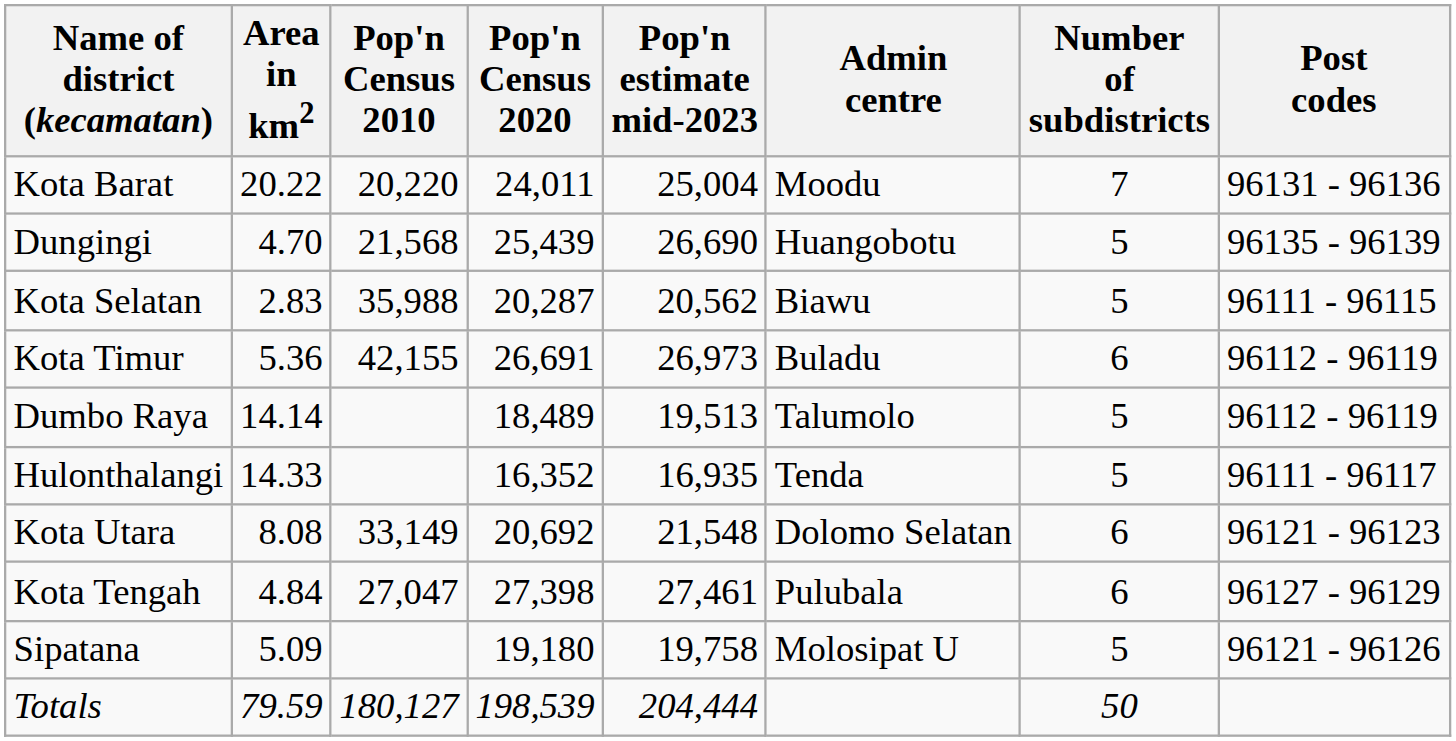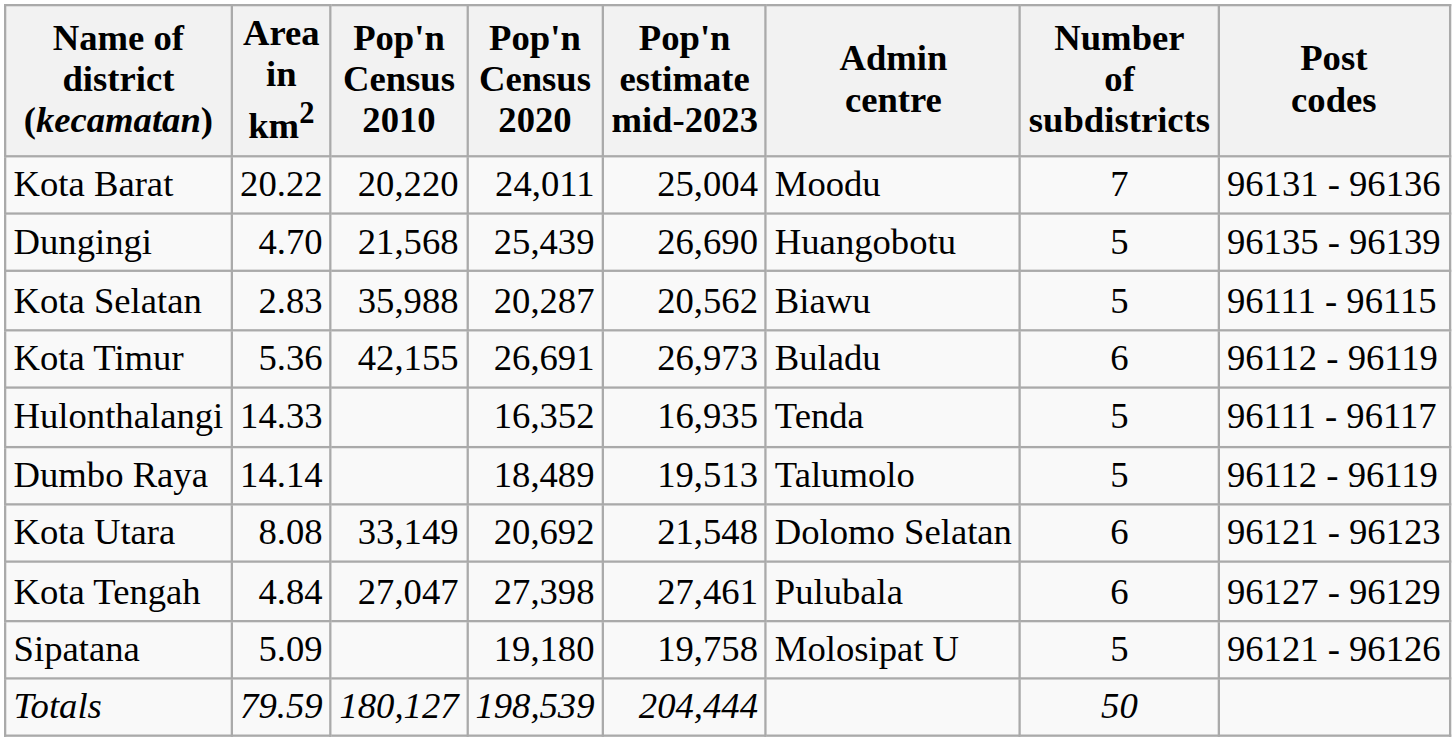 <table class="sortable wikitable">
 <tr>
 <th>Name of<br>district<br>(<em>kecamatan</em>)</th>
 <th>Area<br>in<br>km<sup>2</sup></th>
 <th>Pop'n<br>Census<br>2010</th>
 <th>Pop'n<br>Census<br>2020</th>
 <th>Pop'n<br>estimate<br>mid-2023</th>
 <th>Admin<br>centre</th>
 <th>Number<br>of<br>subdistricts</th>
 <th>Post<br>codes</th>
 </tr>
 <tr>
 <td>Kota Barat</td>
 <td align="right">20.22</td>
 <td align="right">20,220</td>
 <td align="right">24,011</td>
 <td align="right">25,004</td>
 <td>Moodu</td>
 <td align="center">7</td>
 <td>96131 - 96136</td>
 </tr>
 <tr>
 <td>Dungingi</td>
 <td align="right">4.70</td>
 <td align="right">21,568</td>
 <td align="right">25,439</td>
 <td align="right">26,690</td>
 <td>Huangobotu</td>
 <td align="center">5</td>
 <td>96135 - 96139</td>
 </tr>
 <tr>
 <td>Kota Selatan</td>
 <td align="right">2.83</td>
 <td align="right">35,988</td>
 <td align="right">20,287</td>
 <td align="right">20,562</td>
 <td>Biawu</td>
 <td align="center">5</td>
 <td>96111 - 96115</td>
 </tr>
 <tr>
 <td>Kota Timur</td>
 <td align="right">5.36</td>
 <td align="right">42,155</td>
 <td align="right">26,691</td>
 <td align="right">26,973</td>
 <td>Buladu</td>
 <td align="center">6</td>
 <td>96112 - 96119</td>
 </tr>
 <tr>
+<td>Hulonthalangi</td>
+<td align="right">14.33</td>
+<td align="right"></td>
+<td align="right">16,352</td>
+<td align="right">16,935</td>
+<td>Tenda</td>
+<td align="center">5</td>
+<td>96111 - 96117</td>
+</tr>
+<tr>
 <td>Dumbo Raya</td>
 <td align="right">14.14</td>
 <td align="right"></td>
 <td align="right">18,489</td>
 <td align="right">19,513</td>
 <td>Talumolo</td>
 <td align="center">5</td>
 <td>96112 - 96119</td>
-</tr>
-<tr>
-<td>Hulonthalangi</td>
-<td align="right">14.33</td>
-<td align="right"></td>
-<td align="right">16,352</td>
-<td align="right">16,935</td>
-<td>Tenda</td>
-<td align="center">5</td>
-<td>96111 - 96117</td>
 </tr>
 <tr>
 <td>Kota Utara</td>
 <td align="right">8.08</td>
 <td align="right">33,149</td>
 <td align="right">20,692</td>
 <td align="right">21,548</td>
 <td>Dolomo Selatan</td>
 <td align="center">6</td>
 <td>96121 - 96123</td>
 </tr>
 <tr>
 <td>Kota Tengah</td>
 <td align="right">4.84</td>
 <td align="right">27,047</td>
 <td align="right">27,398</td>
 <td align="right">27,461</td>
 <td>Pulubala</td>
 <td align="center">6</td>
 <td>96127 - 96129</td>
 </tr>
 <tr>
 <td>Sipatana</td>
 <td align="right">5.09</td>
 <td align="right"></td>
 <td align="right">19,180</td>
 <td align="right">19,758</td>
 <td>Molosipat U</td>
 <td align="center">5</td>
 <td>96121 - 96126</td>
 </tr>
 <tr>
 <td><em>Totals</em></td>
 <td align="right"><em>79.59</em></td>
 <td align="right"><em>180,127</em></td>
 <td align="right"><em>198,539</em></td>
 <td align="right"><em>204,444</em></td>
 <td></td>
 <td align="center"><em>50</em></td>
 <td></td>
 </tr>
 </table>
